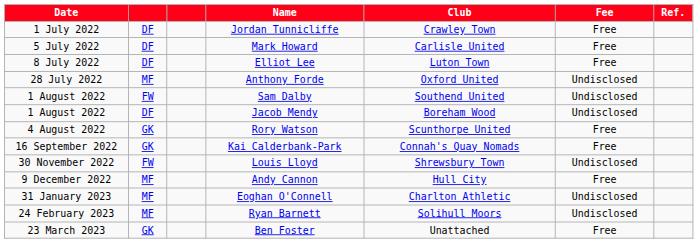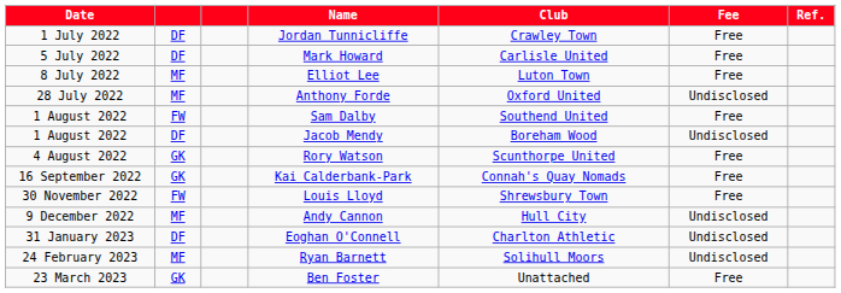 <table class="wikitable" style="text-align:center; font-size:90%">
 <tr>
 <th style="background:#ff0018; color:#fff; width:140px;">Date</th>
 <th style="background:#ff0018; color:#fff; width:40px;"></th>
 <th style="background:#ff0018; color:#fff; width:40px;"></th>
 <th style="background:#ff0018; color:#fff; width:180px;">Name</th>
 <th style="background:#ff0018; color:#fff; width:220px;">Club</th>
 <th style="background:#ff0018; color:#fff; width:110px;">Fee</th>
 <th style="background:#ff0018; color:#fff; width:40px;">Ref.</th>
 </tr>
 <tr>
 <td>1 July 2022</td>
 <td><a href='#'>DF</a></td>
 <td></td>
 <td><a href='#'>Jordan Tunnicliffe</a></td>
 <td> <a href='#'>Crawley Town</a></td>
 <td>Free</td>
 <td></td>
 </tr>
 <tr>
 <td>5 July 2022</td>
 <td><a href='#'>DF</a></td>
 <td></td>
 <td><a href='#'>Mark Howard</a></td>
 <td> <a href='#'>Carlisle United</a></td>
 <td>Free</td>
 <td></td>
 </tr>
 <tr>
 <td>8 July 2022</td>
-<td><a href='#'>DF</a></td>
+<td><a href='#'>MF</a></td>
 <td></td>
 <td><a href='#'>Elliot Lee</a></td>
 <td> <a href='#'>Luton Town</a></td>
 <td>Free</td>
 <td></td>
 </tr>
 <tr>
 <td>28 July 2022</td>
 <td><a href='#'>MF</a></td>
 <td></td>
 <td><a href='#'>Anthony Forde</a></td>
 <td> <a href='#'>Oxford United</a></td>
 <td>Undisclosed</td>
 <td></td>
 </tr>
 <tr>
 <td>1 August 2022</td>
 <td><a href='#'>FW</a></td>
 <td></td>
 <td><a href='#'>Sam Dalby</a></td>
 <td> <a href='#'>Southend United</a></td>
-<td>Undisclosed</td>
+<td>Free</td>
 <td></td>
 </tr>
 <tr>
 <td>1 August 2022</td>
 <td><a href='#'>DF</a></td>
 <td></td>
 <td><a href='#'>Jacob Mendy</a></td>
 <td> <a href='#'>Boreham Wood</a></td>
 <td>Undisclosed</td>
 <td></td>
 </tr>
 <tr>
 <td>4 August 2022</td>
 <td><a href='#'>GK</a></td>
 <td></td>
 <td><a href='#'>Rory Watson</a></td>
 <td> <a href='#'>Scunthorpe United</a></td>
 <td>Free</td>
 <td></td>
 </tr>
 <tr>
 <td>16 September 2022</td>
 <td><a href='#'>GK</a></td>
 <td></td>
 <td><a href='#'>Kai Calderbank-Park</a></td>
 <td> <a href='#'>Connah's Quay Nomads</a></td>
 <td>Free</td>
 <td></td>
 </tr>
 <tr>
 <td>30 November 2022</td>
 <td><a href='#'>FW</a></td>
 <td></td>
 <td><a href='#'>Louis Lloyd</a></td>
 <td> <a href='#'>Shrewsbury Town</a></td>
-<td>Undisclosed</td>
+<td>Free</td>
 <td></td>
 </tr>
 <tr>
 <td>9 December 2022</td>
 <td><a href='#'>MF</a></td>
 <td></td>
 <td><a href='#'>Andy Cannon</a></td>
 <td> <a href='#'>Hull City</a></td>
-<td>Free</td>
+<td>Undisclosed</td>
 <td></td>
 </tr>
 <tr>
 <td>31 January 2023</td>
-<td><a href='#'>MF</a></td>
+<td><a href='#'>DF</a></td>
 <td></td>
 <td><a href='#'>Eoghan O'Connell</a></td>
 <td> <a href='#'>Charlton Athletic</a></td>
 <td>Undisclosed</td>
 <td></td>
 </tr>
 <tr>
 <td>24 February 2023</td>
 <td><a href='#'>MF</a></td>
 <td></td>
 <td><a href='#'>Ryan Barnett</a></td>
 <td> <a href='#'>Solihull Moors</a></td>
 <td>Undisclosed</td>
 <td></td>
 </tr>
 <tr>
 <td>23 March 2023</td>
 <td><a href='#'>GK</a></td>
 <td></td>
 <td><a href='#'>Ben Foster</a></td>
 <td>Unattached</td>
 <td>Free</td>
 <td></td>
 </tr>
 </table>
